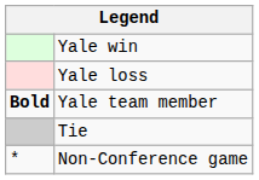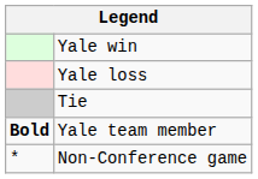 <table class="wikitable" style="font-size:90%">
 <tr>
 <th colspan=2>Legend</th>
 </tr>
 <tr>
 <td style="background:#ddffdd;"> </td>
 <td>Yale win</td>
 </tr>
 <tr>
 <td style="background:#ffdddd;"> </td>
 <td>Yale loss</td>
 </tr>
 <tr>
+<td style="background:#cccccc;"> </td>
+<td>Tie</td>
+</tr>
+<tr>
 <td><strong>Bold</strong></td>
 <td>Yale team member</td>
-</tr>
-<tr>
-<td style="background:#cccccc;"> </td>
-<td>Tie</td>
 </tr>
 <tr>
 <td>*</td>
 <td>Non-Conference game</td>
 </tr>
 </table>
